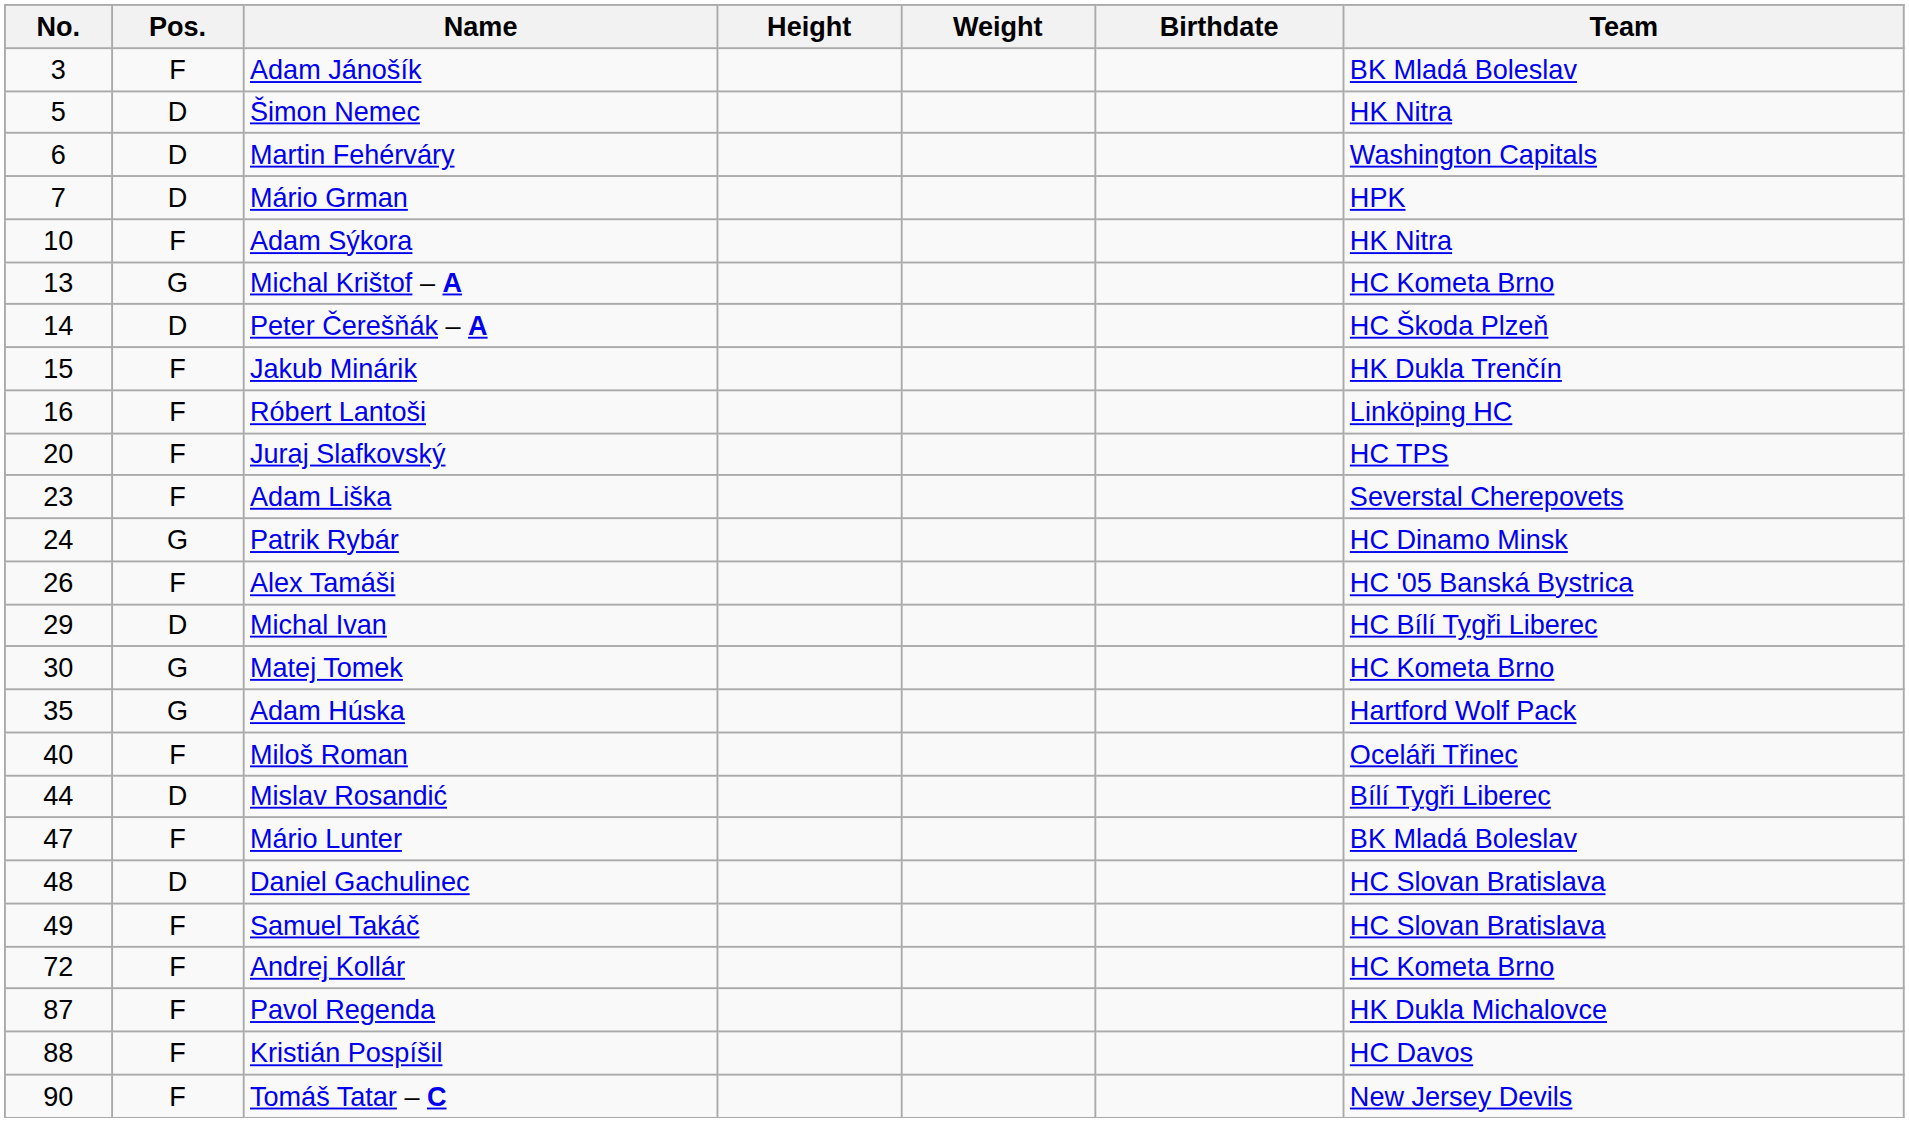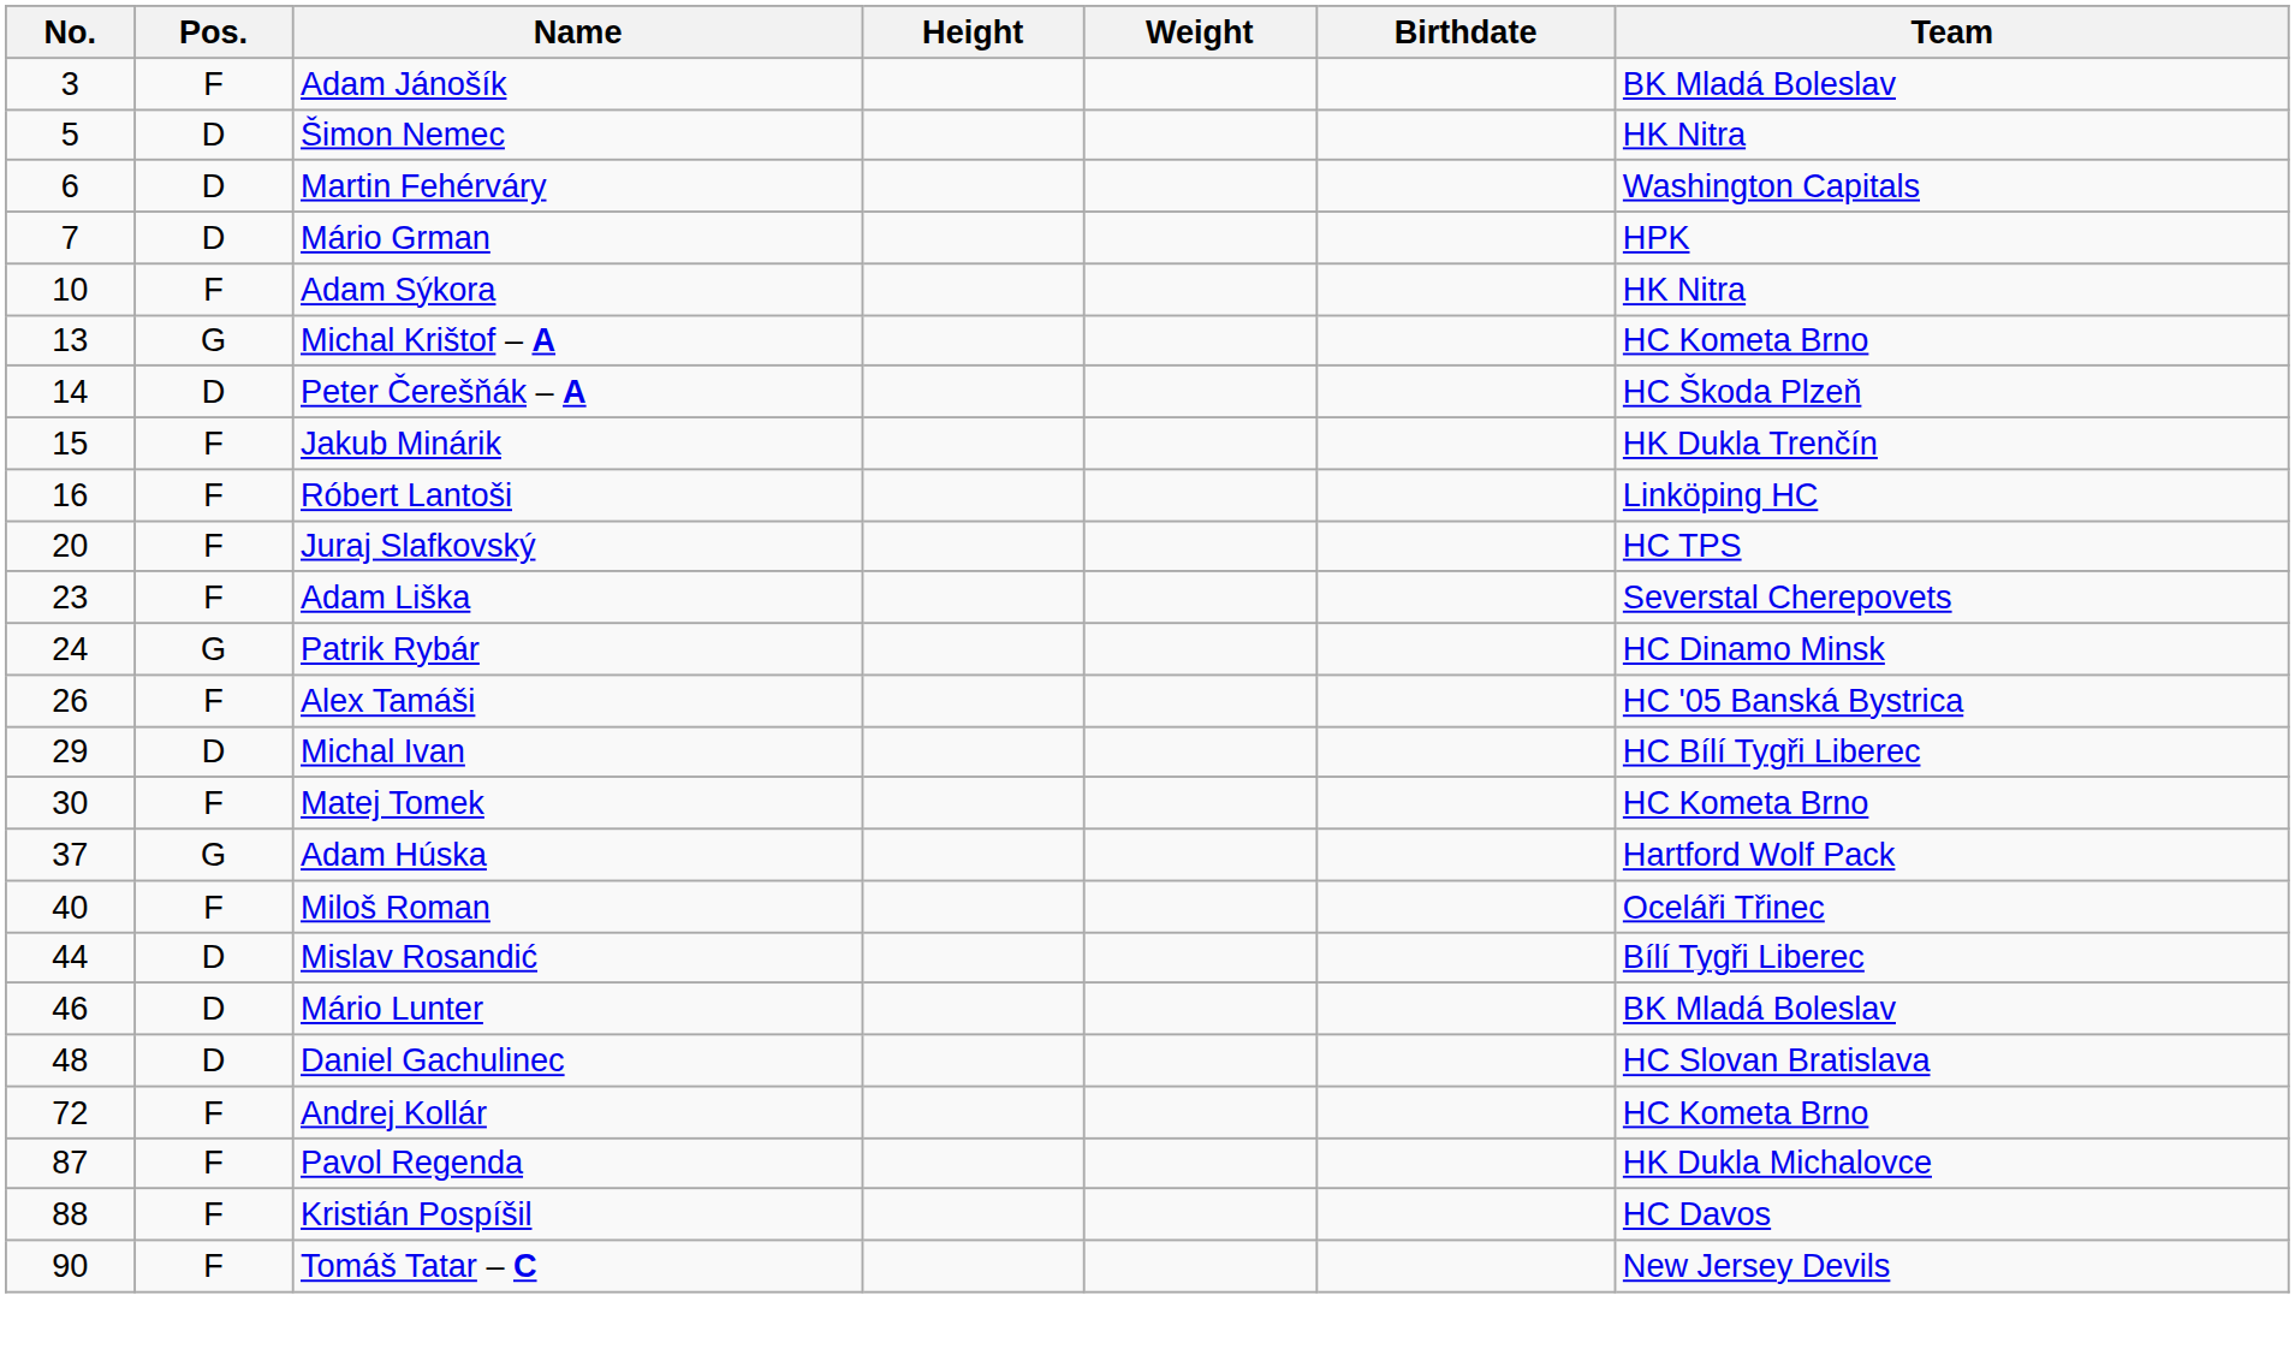 <table width="80%" class="wikitable sortable" style="font-size: 90%; text-align: center;">
 <tr>
 <th>No.</th>
 <th>Pos.</th>
 <th>Name</th>
 <th>Height</th>
 <th>Weight</th>
 <th>Birthdate</th>
 <th>Team</th>
 </tr>
 <tr>
 <td>3</td>
 <td>F</td>
 <td align=left><a href='#'>Adam Jánošík</a></td>
 <td></td>
 <td></td>
 <td></td>
 <td style="text-align:left;"> <a href='#'>BK Mladá Boleslav</a></td>
 </tr>
 <tr>
 <td>5</td>
 <td>D</td>
 <td align=left><a href='#'>Šimon Nemec</a></td>
 <td></td>
 <td></td>
 <td></td>
 <td style="text-align:left;"> <a href='#'>HK Nitra</a></td>
 </tr>
 <tr>
 <td>6</td>
 <td>D</td>
 <td align=left><a href='#'>Martin Fehérváry</a></td>
 <td></td>
 <td></td>
 <td></td>
 <td style="text-align:left;"> <a href='#'>Washington Capitals</a></td>
 </tr>
 <tr>
 <td>7</td>
 <td>D</td>
 <td align=left><a href='#'>Mário Grman</a></td>
 <td></td>
 <td></td>
 <td></td>
 <td style="text-align:left;"> <a href='#'>HPK</a></td>
 </tr>
 <tr>
 <td>10</td>
 <td>F</td>
 <td align=left><a href='#'>Adam Sýkora</a></td>
 <td></td>
 <td></td>
 <td></td>
 <td style="text-align:left;"> <a href='#'>HK Nitra</a></td>
 </tr>
 <tr>
 <td>13</td>
 <td>G</td>
 <td align=left><a href='#'>Michal Krištof</a> – <strong><a href='#'>A</a></strong></td>
 <td></td>
 <td></td>
 <td></td>
 <td style="text-align:left;"> <a href='#'>HC Kometa Brno</a></td>
 </tr>
 <tr>
 <td>14</td>
 <td>D</td>
 <td align=left><a href='#'>Peter Čerešňák</a> – <strong><a href='#'>A</a></strong></td>
 <td></td>
 <td></td>
 <td></td>
 <td style="text-align:left;"> <a href='#'>HC Škoda Plzeň</a></td>
 </tr>
 <tr>
 <td>15</td>
 <td>F</td>
 <td align=left><a href='#'>Jakub Minárik</a></td>
 <td></td>
 <td></td>
 <td></td>
 <td style="text-align:left;"> <a href='#'>HK Dukla Trenčín</a></td>
 </tr>
 <tr>
 <td>16</td>
 <td>F</td>
 <td align=left><a href='#'>Róbert Lantoši</a></td>
 <td></td>
 <td></td>
 <td></td>
 <td style="text-align:left;"> <a href='#'>Linköping HC</a></td>
 </tr>
 <tr>
 <td>20</td>
 <td>F</td>
 <td align=left><a href='#'>Juraj Slafkovský</a></td>
 <td></td>
 <td></td>
 <td></td>
 <td style="text-align:left;"> <a href='#'>HC TPS</a></td>
 </tr>
 <tr>
 <td>23</td>
 <td>F</td>
 <td align=left><a href='#'>Adam Liška</a></td>
 <td></td>
 <td></td>
 <td></td>
 <td style="text-align:left;"> <a href='#'>Severstal Cherepovets</a></td>
 </tr>
 <tr>
 <td>24</td>
 <td>G</td>
 <td align=left><a href='#'>Patrik Rybár</a></td>
 <td></td>
 <td></td>
 <td></td>
 <td style="text-align:left;"> <a href='#'>HC Dinamo Minsk</a></td>
 </tr>
 <tr>
 <td>26</td>
 <td>F</td>
 <td align=left><a href='#'>Alex Tamáši</a></td>
 <td></td>
 <td></td>
 <td></td>
 <td style="text-align:left;"> <a href='#'>HC '05 Banská Bystrica</a></td>
 </tr>
 <tr>
 <td>29</td>
 <td>D</td>
 <td align=left><a href='#'>Michal Ivan</a></td>
 <td></td>
 <td></td>
 <td></td>
 <td style="text-align:left;"> <a href='#'>HC Bílí Tygři Liberec</a></td>
 </tr>
 <tr>
 <td>30</td>
-<td>G</td>
+<td>F</td>
 <td align=left><a href='#'>Matej Tomek</a></td>
 <td></td>
 <td></td>
 <td></td>
 <td style="text-align:left;"> <a href='#'>HC Kometa Brno</a></td>
 </tr>
 <tr>
-<td>35</td>
+<td>37</td>
 <td>G</td>
 <td align=left><a href='#'>Adam Húska</a></td>
 <td></td>
 <td></td>
 <td></td>
 <td style="text-align:left;"> <a href='#'>Hartford Wolf Pack</a></td>
 </tr>
 <tr>
 <td>40</td>
 <td>F</td>
 <td align=left><a href='#'>Miloš Roman</a></td>
 <td></td>
 <td></td>
 <td></td>
 <td style="text-align:left;"> <a href='#'>Oceláři Třinec</a></td>
 </tr>
 <tr>
 <td>44</td>
 <td>D</td>
 <td align=left><a href='#'>Mislav Rosandić</a></td>
 <td></td>
 <td></td>
 <td></td>
 <td style="text-align:left;"> <a href='#'>Bílí Tygři Liberec</a></td>
 </tr>
 <tr>
-<td>47</td>
-<td>F</td>
+<td>46</td>
+<td>D</td>
 <td align=left><a href='#'>Mário Lunter</a></td>
 <td></td>
 <td></td>
 <td></td>
 <td style="text-align:left;"> <a href='#'>BK Mladá Boleslav</a></td>
 </tr>
 <tr>
 <td>48</td>
 <td>D</td>
 <td align=left><a href='#'>Daniel Gachulinec</a></td>
-<td></td>
-<td></td>
-<td></td>
-<td style="text-align:left;"> <a href='#'>HC Slovan Bratislava</a></td>
-</tr>
-<tr>
-<td>49</td>
-<td>F</td>
-<td align=left><a href='#'>Samuel Takáč</a></td>
 <td></td>
 <td></td>
 <td></td>
 <td style="text-align:left;"> <a href='#'>HC Slovan Bratislava</a></td>
 </tr>
 <tr>
 <td>72</td>
 <td>F</td>
 <td align=left><a href='#'>Andrej Kollár</a></td>
 <td></td>
 <td></td>
 <td></td>
 <td style="text-align:left;"> <a href='#'>HC Kometa Brno</a></td>
 </tr>
 <tr>
 <td>87</td>
 <td>F</td>
 <td align=left><a href='#'>Pavol Regenda</a></td>
 <td></td>
 <td></td>
 <td></td>
 <td style="text-align:left;"> <a href='#'>HK Dukla Michalovce</a></td>
 </tr>
 <tr>
 <td>88</td>
 <td>F</td>
 <td align=left><a href='#'>Kristián Pospíšil</a></td>
 <td></td>
 <td></td>
 <td></td>
 <td style="text-align:left;"> <a href='#'>HC Davos</a></td>
 </tr>
 <tr>
 <td>90</td>
 <td>F</td>
 <td align=left><a href='#'>Tomáš Tatar</a> – <strong><a href='#'>C</a></strong></td>
 <td></td>
 <td></td>
 <td></td>
 <td style="text-align:left;"> <a href='#'>New Jersey Devils</a></td>
 </tr>
 </table>
